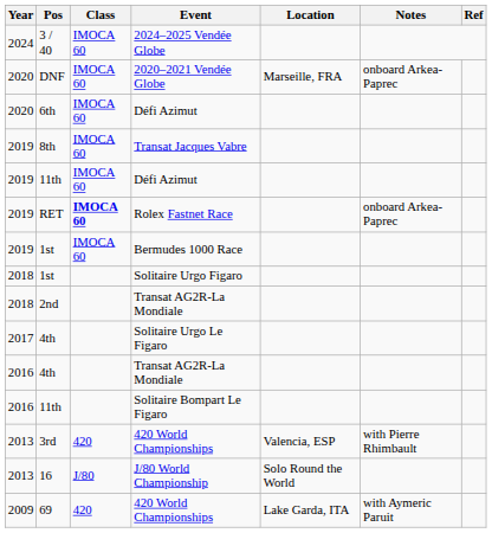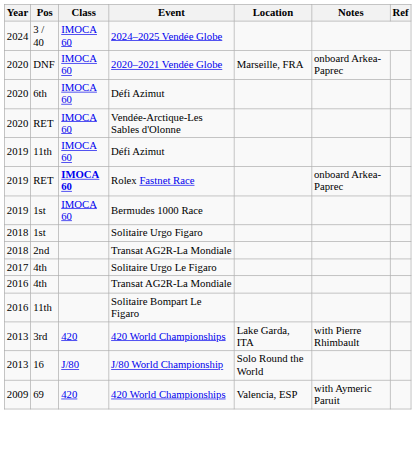 <table class="wikitable sortable " border="1">
 <tr>
 <th>Year</th>
 <th>Pos</th>
 <th>Class</th>
 <th>Event</th>
 <th>Location</th>
 <th>Notes</th>
 <th>Ref</th>
 </tr>
 <tr>
 <td>2024</td>
 <td>3 / 40</td>
 <td><a href='#'>IMOCA 60</a></td>
 <td><a href='#'>2024–2025 Vendée Globe</a></td>
 <td></td>
 </tr>
 <tr>
 <td>2020</td>
 <td>DNF</td>
 <td><a href='#'>IMOCA 60</a></td>
 <td><a href='#'>2020–2021 Vendée Globe</a></td>
 <td>Marseille, FRA</td>
 <td>onboard Arkea-Paprec</td>
 <td></td>
 </tr>
 <tr>
 <td>2020</td>
 <td>6th</td>
 <td><a href='#'>IMOCA 60</a></td>
 <td>Défi Azimut</td>
 <td></td>
 <td></td>
 <td></td>
 </tr>
 <tr>
-<td>2019</td>
-<td>8th</td>
+<td>2020</td>
+<td>RET</td>
 <td><a href='#'>IMOCA 60</a></td>
-<td><a href='#'>Transat Jacques Vabre</a></td>
+<td>Vendée-Arctique-Les Sables d'Olonne</td>
 <td></td>
 <td></td>
 <td></td>
 </tr>
 <tr>
 <td>2019</td>
 <td>11th</td>
 <td><a href='#'>IMOCA 60</a></td>
 <td>Défi Azimut</td>
 <td></td>
 <td></td>
 <td></td>
 </tr>
 <tr>
 <td>2019</td>
 <td>RET</td>
 <td><strong><a href='#'>IMOCA 60</a></strong></td>
 <td>Rolex <a href='#'>Fastnet Race</a></td>
 <td></td>
 <td>onboard Arkea-Paprec</td>
 <td></td>
 </tr>
 <tr>
 <td>2019</td>
 <td>1st</td>
 <td><a href='#'>IMOCA 60</a></td>
 <td>Bermudes 1000 Race</td>
 <td></td>
 <td></td>
 <td></td>
 </tr>
 <tr>
 <td>2018</td>
 <td>1st</td>
 <td></td>
 <td>Solitaire Urgo Figaro</td>
 <td></td>
 <td></td>
 <td></td>
 </tr>
 <tr>
 <td>2018</td>
 <td>2nd</td>
 <td></td>
 <td>Transat AG2R-La Mondiale</td>
 <td></td>
 <td></td>
 <td></td>
 </tr>
 <tr>
 <td>2017</td>
 <td>4th</td>
 <td></td>
 <td>Solitaire Urgo Le Figaro</td>
 <td></td>
 <td></td>
 <td></td>
 </tr>
 <tr>
 <td>2016</td>
 <td>4th</td>
 <td></td>
 <td>Transat AG2R-La Mondiale</td>
 <td></td>
 <td></td>
 <td></td>
 </tr>
 <tr>
 <td>2016</td>
 <td>11th</td>
 <td></td>
 <td>Solitaire Bompart Le Figaro</td>
 <td></td>
 <td></td>
 <td></td>
 </tr>
 <tr>
 <td>2013</td>
 <td>3rd</td>
 <td><a href='#'>420</a></td>
 <td><a href='#'>420 World Championships</a></td>
-<td>Valencia, ESP</td>
+<td>Lake Garda, ITA</td>
 <td>with Pierre Rhimbault</td>
 <td></td>
 </tr>
 <tr>
 <td>2013</td>
 <td>16</td>
 <td><a href='#'>J/80</a></td>
 <td><a href='#'>J/80 World Championship</a></td>
 <td>Solo Round the World</td>
 <td></td>
 <td></td>
 </tr>
 <tr>
 <td>2009</td>
 <td>69</td>
 <td><a href='#'>420</a></td>
 <td><a href='#'>420 World Championships</a></td>
-<td>Lake Garda, ITA</td>
+<td>Valencia, ESP</td>
 <td>with Aymeric Paruit</td>
 <td></td>
 </tr>
 </table>
